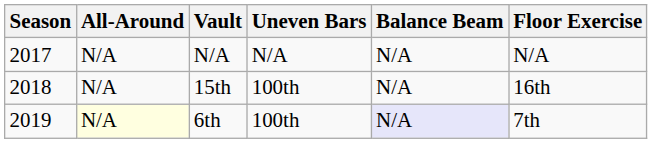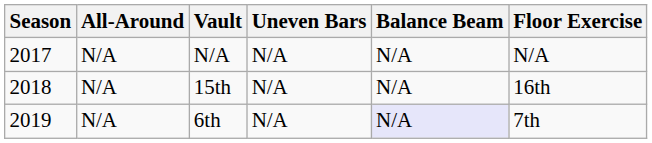 <table class="wikitable">
 <tr>
 <th>Season</th>
 <th>All-Around</th>
 <th>Vault</th>
 <th>Uneven Bars</th>
 <th>Balance Beam</th>
 <th>Floor Exercise</th>
 </tr>
 <tr>
 <td>2017</td>
 <td>N/A</td>
 <td>N/A</td>
 <td>N/A</td>
 <td>N/A</td>
 <td>N/A</td>
 </tr>
 <tr>
 <td>2018</td>
 <td>N/A</td>
 <td>15th</td>
-<td>100th</td>
+<td>N/A</td>
 <td>N/A</td>
 <td>16th</td>
 </tr>
 <tr>
 <td>2019</td>
-<td style="background: lightyellow;">N/A</td>
+<td>N/A</td>
 <td>6th</td>
-<td>100th</td>
+<td>N/A</td>
 <td style="background: lavender;">N/A</td>
 <td>7th</td>
 </tr>
 </table>
